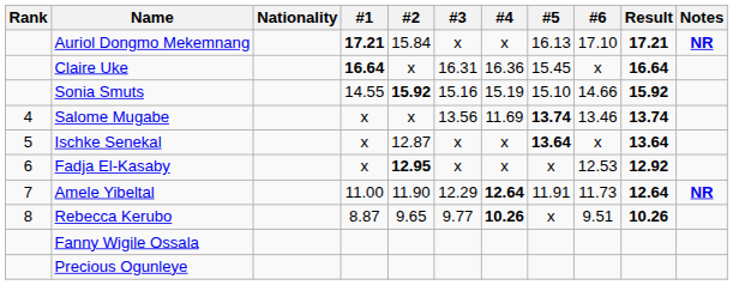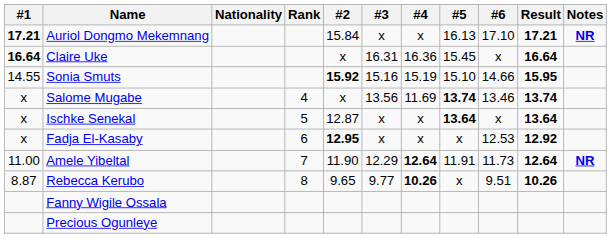 <table class="wikitable sortable" style="text-align:center">
 <tr>
-<th>Rank</th>
+<th>#1</th>
 <th>Name</th>
 <th>Nationality</th>
-<th>#1</th>
+<th>Rank</th>
 <th>#2</th>
 <th>#3</th>
 <th>#4</th>
 <th>#5</th>
 <th>#6</th>
 <th>Result</th>
 <th>Notes</th>
 </tr>
 <tr>
-<td></td>
+<td><strong>17.21</strong></td>
 <td align=left><a href='#'>Auriol Dongmo Mekemnang</a></td>
 <td align=left></td>
-<td><strong>17.21</strong></td>
+<td></td>
 <td>15.84</td>
 <td>x</td>
 <td>x</td>
 <td>16.13</td>
 <td>17.10</td>
 <td><strong>17.21</strong></td>
 <td><strong><a href='#'>NR</a></strong></td>
 </tr>
 <tr>
-<td></td>
+<td><strong>16.64</strong></td>
 <td align=left><a href='#'>Claire Uke</a></td>
 <td align=left></td>
-<td><strong>16.64</strong></td>
+<td></td>
 <td>x</td>
 <td>16.31</td>
 <td>16.36</td>
 <td>15.45</td>
 <td>x</td>
 <td><strong>16.64</strong></td>
 <td></td>
 </tr>
 <tr>
-<td></td>
+<td>14.55</td>
 <td align=left><a href='#'>Sonia Smuts</a></td>
 <td align=left></td>
-<td>14.55</td>
+<td></td>
 <td><strong>15.92</strong></td>
 <td>15.16</td>
 <td>15.19</td>
 <td>15.10</td>
 <td>14.66</td>
-<td><strong>15.92</strong></td>
+<td><strong>15.95</strong></td>
 <td></td>
 </tr>
 <tr>
-<td>4</td>
+<td>x</td>
 <td align=left><a href='#'>Salome Mugabe</a></td>
 <td align=left></td>
-<td>x</td>
+<td>4</td>
 <td>x</td>
 <td>13.56</td>
 <td>11.69</td>
 <td><strong>13.74</strong></td>
 <td>13.46</td>
 <td><strong>13.74</strong></td>
 <td></td>
 </tr>
 <tr>
-<td>5</td>
+<td>x</td>
 <td align=left><a href='#'>Ischke Senekal</a></td>
 <td align=left></td>
-<td>x</td>
+<td>5</td>
 <td>12.87</td>
 <td>x</td>
 <td>x</td>
 <td><strong>13.64</strong></td>
 <td>x</td>
 <td><strong>13.64</strong></td>
 <td></td>
 </tr>
 <tr>
-<td>6</td>
+<td>x</td>
 <td align=left><a href='#'>Fadja El-Kasaby</a></td>
 <td align=left></td>
-<td>x</td>
+<td>6</td>
 <td><strong>12.95</strong></td>
 <td>x</td>
 <td>x</td>
 <td>x</td>
 <td>12.53</td>
 <td><strong>12.92</strong></td>
 <td></td>
 </tr>
 <tr>
-<td>7</td>
+<td>11.00</td>
 <td align=left><a href='#'>Amele Yibeltal</a></td>
 <td align=left></td>
-<td>11.00</td>
+<td>7</td>
 <td>11.90</td>
 <td>12.29</td>
 <td><strong>12.64</strong></td>
 <td>11.91</td>
 <td>11.73</td>
 <td><strong>12.64</strong></td>
 <td><strong><a href='#'>NR</a></strong></td>
 </tr>
 <tr>
-<td>8</td>
+<td>8.87</td>
 <td align=left><a href='#'>Rebecca Kerubo</a></td>
 <td align=left></td>
-<td>8.87</td>
+<td>8</td>
 <td>9.65</td>
 <td>9.77</td>
 <td><strong>10.26</strong></td>
 <td>x</td>
 <td>9.51</td>
 <td><strong>10.26</strong></td>
 <td></td>
 </tr>
 <tr>
 <td></td>
 <td align=left><a href='#'>Fanny Wigile Ossala</a></td>
 <td align=left></td>
 <td></td>
 <td></td>
 <td></td>
 <td></td>
 <td></td>
 <td></td>
 <td><strong></strong></td>
 <td></td>
 </tr>
 <tr>
 <td></td>
 <td align=left><a href='#'>Precious Ogunleye</a></td>
 <td align=left></td>
 <td></td>
 <td></td>
 <td></td>
 <td></td>
 <td></td>
 <td></td>
 <td><strong></strong></td>
 <td></td>
 </tr>
 </table>
